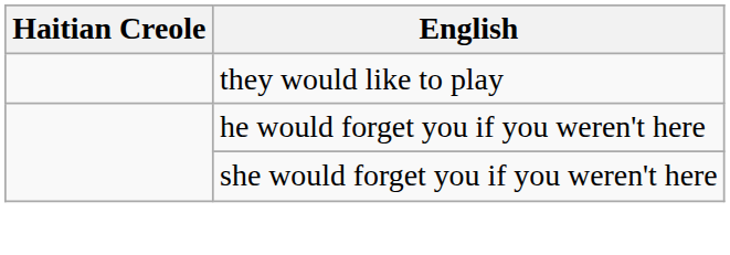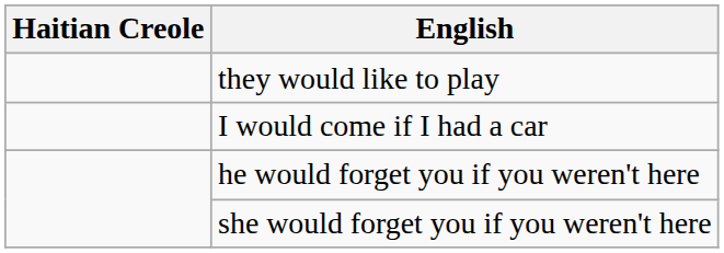 <table class="wikitable">
 <tr>
 <th scope="col">Haitian Creole</th>
 <th scope="col">English</th>
 </tr>
 <tr>
 <td></td>
 <td>they would like to play</td>
 </tr>
 <tr>
+<td></td>
+<td>I would come if I had a car</td>
+</tr>
+<tr>
 <td rowspan="2"></td>
 <td>he would forget you if you weren't here</td>
 </tr>
 <tr>
 <td>she would forget you if you weren't here</td>
 </tr>
 </table>
